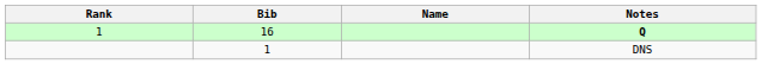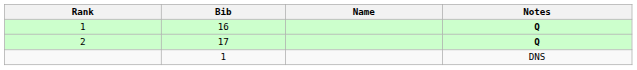 <table class="wikitable" style="text-align:center;" width=70%>
 <tr>
 <th>Rank</th>
 <th>Bib</th>
 <th>Name</th>
 <th>Notes</th>
 </tr>
 <tr bgcolor="#ccffcc">
 <td>1</td>
 <td>16</td>
 <td align=left></td>
 <td><strong>Q</strong></td>
 </tr>
+<tr bgcolor="#ccffcc">
+<td>2</td>
+<td>17</td>
+<td align=left></td>
+<td><strong>Q</strong></td>
+</tr>
 <tr>
 <td></td>
 <td>1</td>
 <td align=left></td>
 <td>DNS</td>
 </tr>
 </table>
